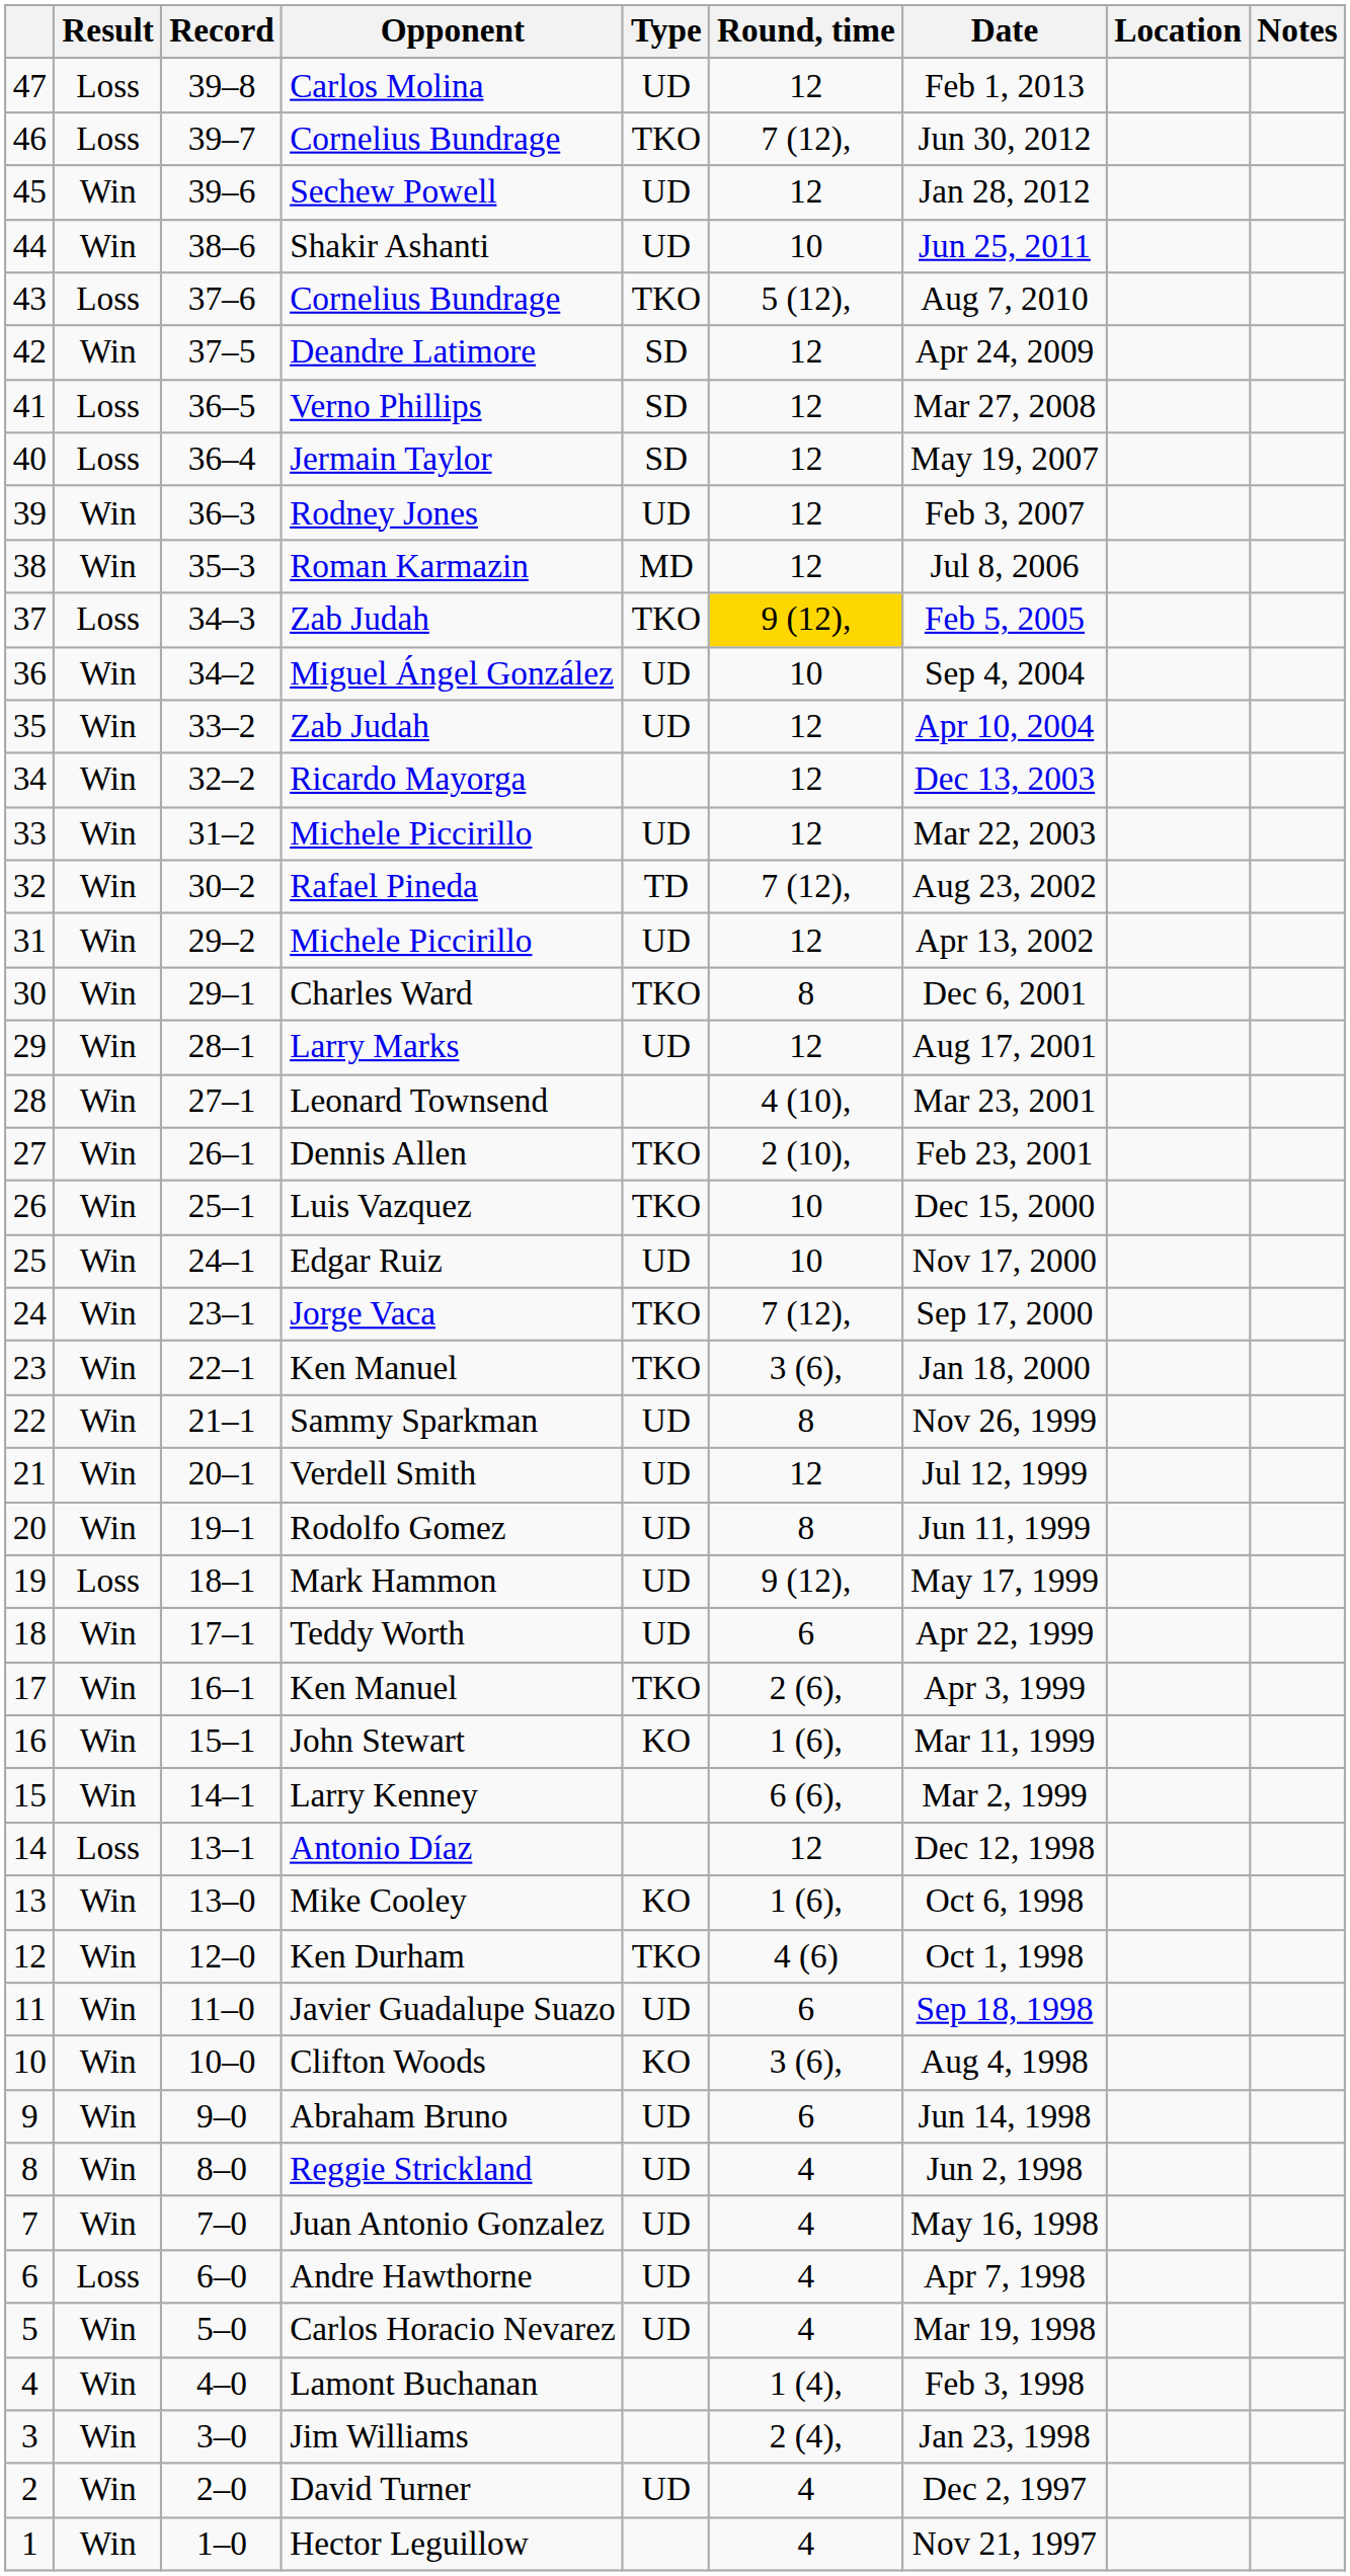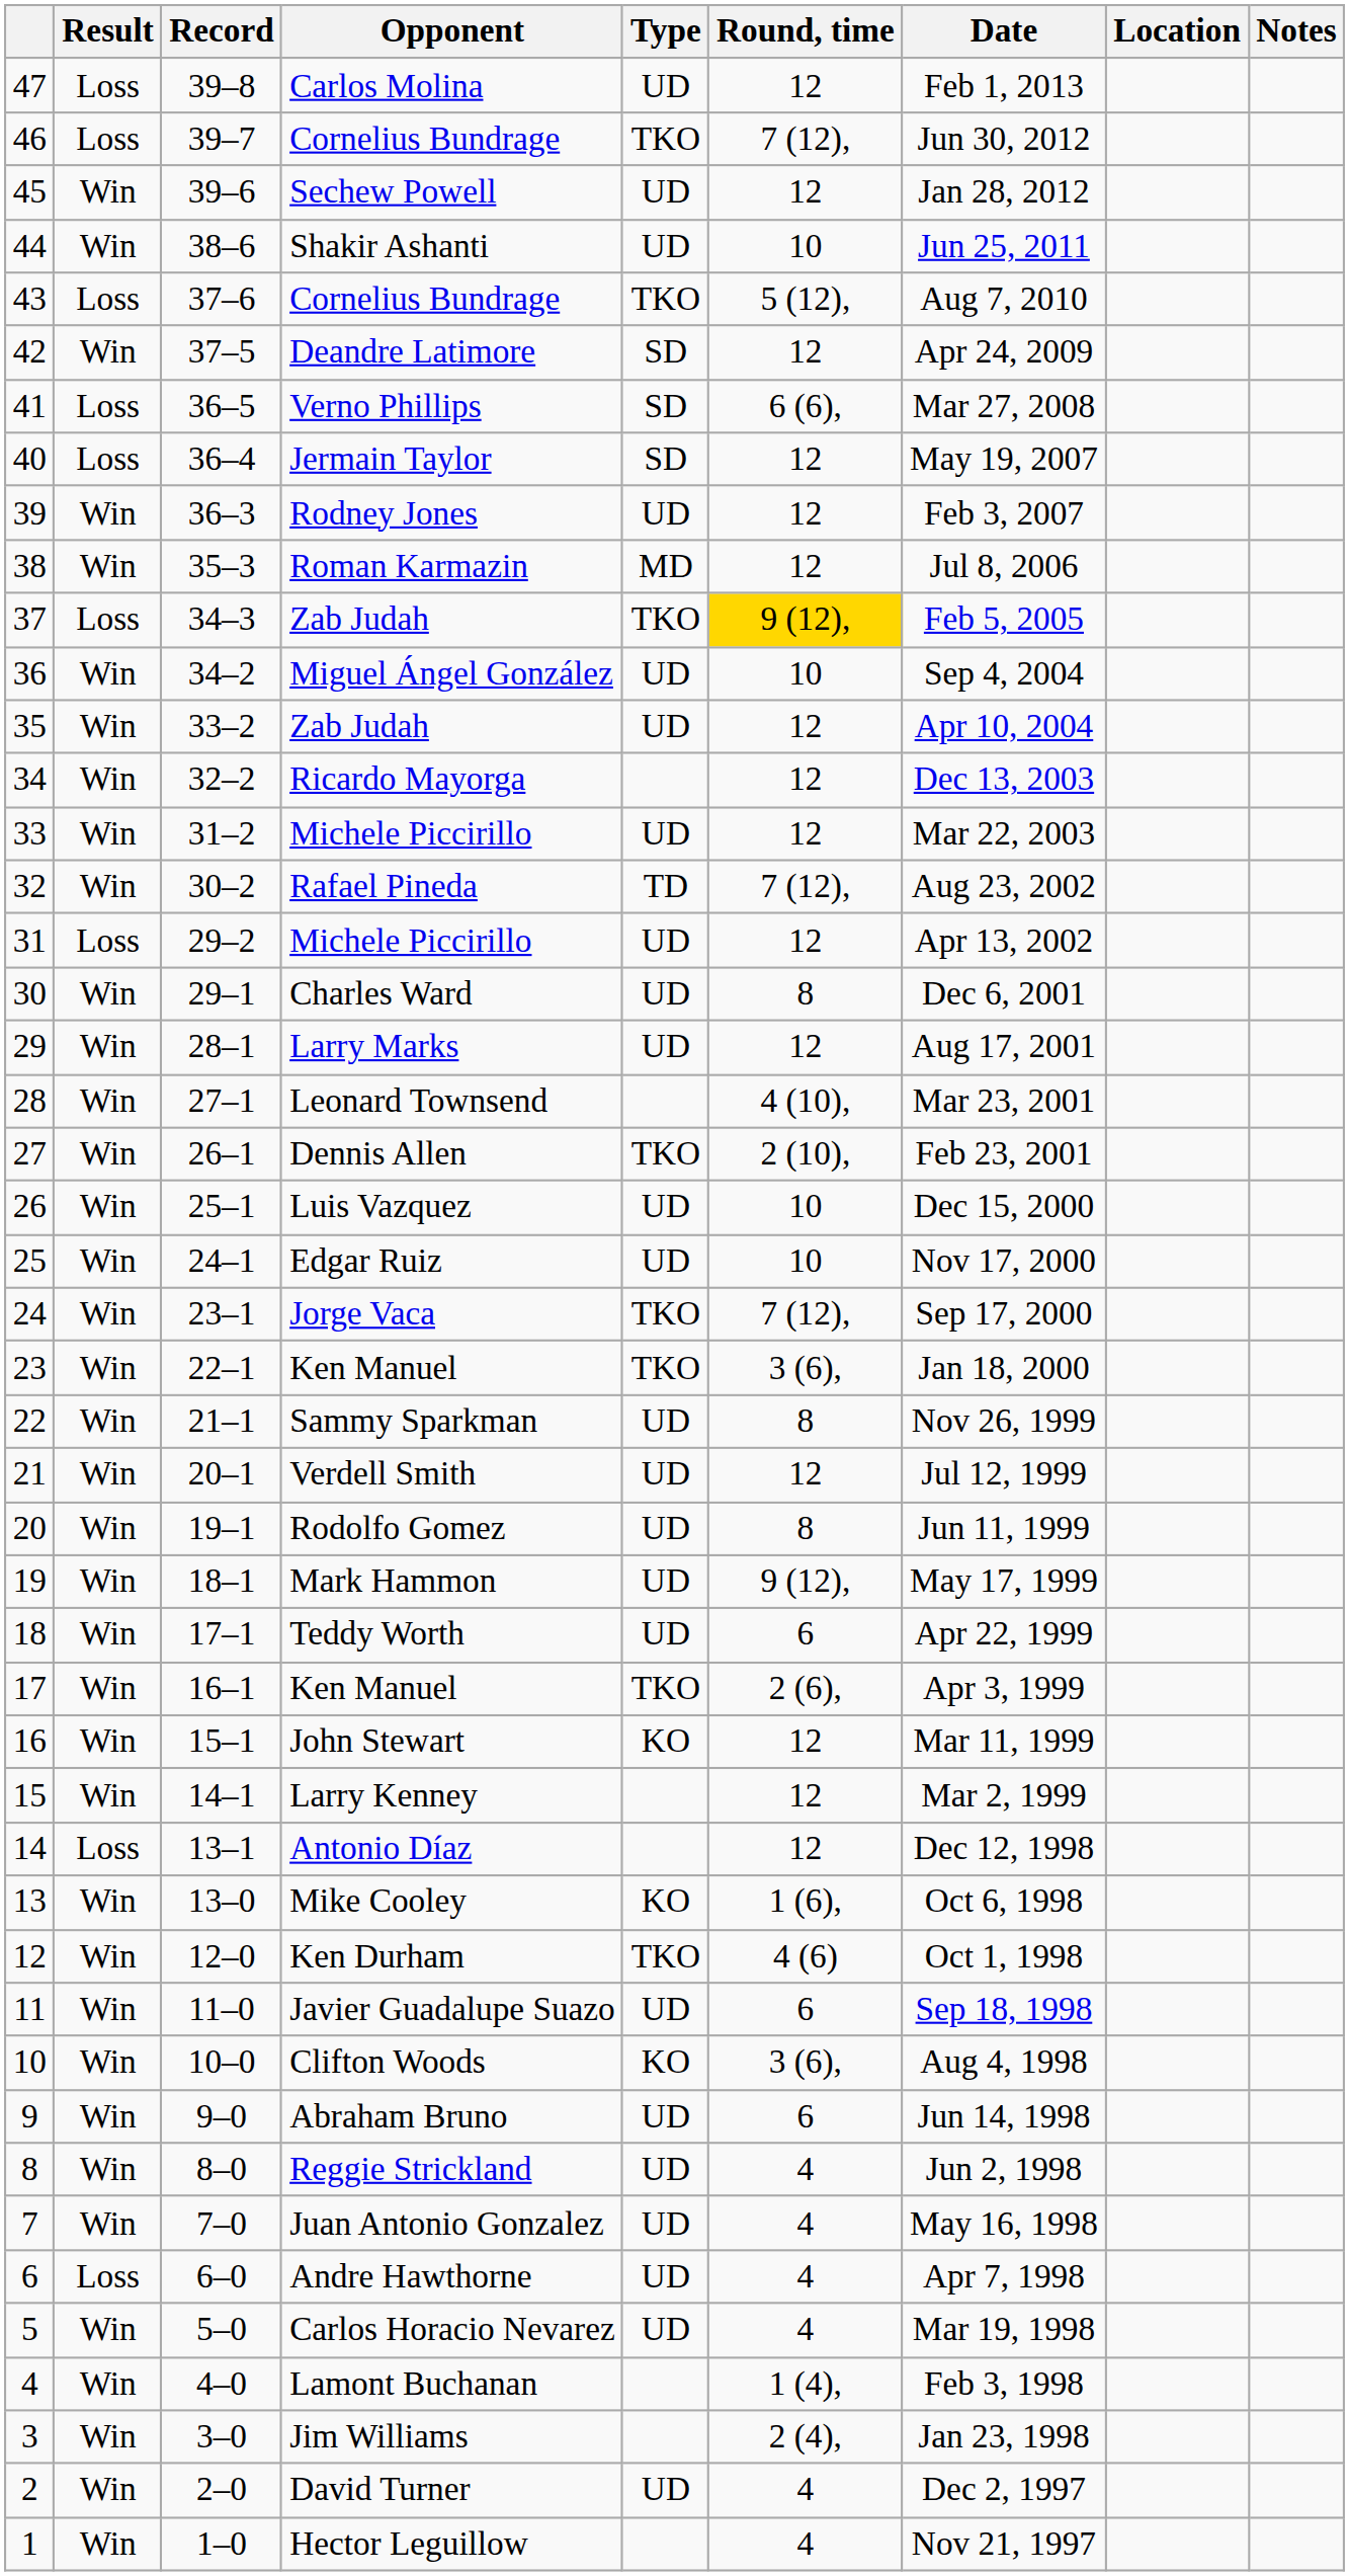 <table class="wikitable" style="text-align:center">
 <tr>
 <th></th>
 <th>Result</th>
 <th>Record</th>
 <th>Opponent</th>
 <th>Type</th>
 <th>Round, time</th>
 <th>Date</th>
 <th>Location</th>
 <th>Notes</th>
 </tr>
 <tr>
 <td>47</td>
 <td>Loss</td>
 <td>39–8</td>
 <td style="text-align:left;"><a href='#'>Carlos Molina</a></td>
 <td>UD</td>
 <td>12</td>
 <td>Feb 1, 2013</td>
 <td style="text-align:left;"></td>
 <td></td>
 </tr>
 <tr>
 <td>46</td>
 <td>Loss</td>
 <td>39–7</td>
 <td style="text-align:left;"><a href='#'>Cornelius Bundrage</a></td>
 <td>TKO</td>
 <td>7 (12), </td>
 <td>Jun 30, 2012</td>
 <td style="text-align:left;"></td>
 <td style="text-align:left;"></td>
 </tr>
 <tr>
 <td>45</td>
 <td>Win</td>
 <td>39–6</td>
 <td style="text-align:left;"><a href='#'>Sechew Powell</a></td>
 <td>UD</td>
 <td>12</td>
 <td>Jan 28, 2012</td>
 <td style="text-align:left;"></td>
 <td></td>
 </tr>
 <tr>
 <td>44</td>
 <td>Win</td>
 <td>38–6</td>
 <td style="text-align:left;">Shakir Ashanti</td>
 <td>UD</td>
 <td>10</td>
 <td><a href='#'>Jun 25, 2011</a></td>
 <td style="text-align:left;"></td>
 <td></td>
 </tr>
 <tr>
 <td>43</td>
 <td>Loss</td>
 <td>37–6</td>
 <td style="text-align:left;"><a href='#'>Cornelius Bundrage</a></td>
 <td>TKO</td>
 <td>5 (12), </td>
 <td>Aug 7, 2010</td>
 <td style="text-align:left;"></td>
 <td style="text-align:left;"></td>
 </tr>
 <tr>
 <td>42</td>
 <td>Win</td>
 <td>37–5</td>
 <td style="text-align:left;"><a href='#'>Deandre Latimore</a></td>
 <td>SD</td>
 <td>12</td>
 <td>Apr 24, 2009</td>
 <td style="text-align:left;"></td>
 <td style="text-align:left;"></td>
 </tr>
 <tr>
 <td>41</td>
 <td>Loss</td>
 <td>36–5</td>
 <td style="text-align:left;"><a href='#'>Verno Phillips</a></td>
 <td>SD</td>
-<td>12</td>
+<td>6 (6), </td>
 <td>Mar 27, 2008</td>
 <td style="text-align:left;"></td>
 <td style="text-align:left;"></td>
 </tr>
 <tr>
 <td>40</td>
 <td>Loss</td>
 <td>36–4</td>
 <td style="text-align:left;"><a href='#'>Jermain Taylor</a></td>
 <td>SD</td>
 <td>12</td>
 <td>May 19, 2007</td>
 <td style="text-align:left;"></td>
 <td style="text-align:left;"></td>
 </tr>
 <tr>
 <td>39</td>
 <td>Win</td>
 <td>36–3</td>
 <td style="text-align:left;"><a href='#'>Rodney Jones</a></td>
 <td>UD</td>
 <td>12</td>
 <td>Feb 3, 2007</td>
 <td style="text-align:left;"></td>
 <td style="text-align:left;"></td>
 </tr>
 <tr>
 <td>38</td>
 <td>Win</td>
 <td>35–3</td>
 <td style="text-align:left;"><a href='#'>Roman Karmazin</a></td>
 <td>MD</td>
 <td>12</td>
 <td>Jul 8, 2006</td>
 <td style="text-align:left;"></td>
 <td style="text-align:left;"></td>
 </tr>
 <tr>
 <td>37</td>
 <td>Loss</td>
 <td>34–3</td>
 <td style="text-align:left;"><a href='#'>Zab Judah</a></td>
 <td>TKO</td>
 <td style="background: gold;">9 (12), </td>
 <td><a href='#'>Feb 5, 2005</a></td>
 <td style="text-align:left;"></td>
 <td style="text-align:left;"></td>
 </tr>
 <tr>
 <td>36</td>
 <td>Win</td>
 <td>34–2</td>
 <td style="text-align:left;"><a href='#'>Miguel Ángel González</a></td>
 <td>UD</td>
 <td>10</td>
 <td>Sep 4, 2004</td>
 <td style="text-align:left;"></td>
 <td style="text-align:left;"></td>
 </tr>
 <tr>
 <td>35</td>
 <td>Win</td>
 <td>33–2</td>
 <td style="text-align:left;"><a href='#'>Zab Judah</a></td>
 <td>UD</td>
 <td>12</td>
 <td><a href='#'>Apr 10, 2004</a></td>
 <td style="text-align:left;"></td>
 <td style="text-align:left;"></td>
 </tr>
 <tr>
 <td>34</td>
 <td>Win</td>
 <td>32–2</td>
 <td style="text-align:left;"><a href='#'>Ricardo Mayorga</a></td>
 <td></td>
 <td>12</td>
 <td><a href='#'>Dec 13, 2003</a></td>
 <td style="text-align:left;"></td>
 <td style="text-align:left;"></td>
 </tr>
 <tr>
 <td>33</td>
 <td>Win</td>
 <td>31–2</td>
 <td style="text-align:left;"><a href='#'>Michele Piccirillo</a></td>
 <td>UD</td>
 <td>12</td>
 <td>Mar 22, 2003</td>
 <td style="text-align:left;"></td>
 <td style="text-align:left;"></td>
 </tr>
 <tr>
 <td>32</td>
 <td>Win</td>
 <td>30–2</td>
 <td style="text-align:left;"><a href='#'>Rafael Pineda</a></td>
 <td>TD</td>
 <td>7 (12), </td>
 <td>Aug 23, 2002</td>
 <td style="text-align:left;"></td>
 <td style="text-align:left;"></td>
 </tr>
 <tr>
 <td>31</td>
-<td>Win</td>
+<td>Loss</td>
 <td>29–2</td>
 <td style="text-align:left;"><a href='#'>Michele Piccirillo</a></td>
 <td>UD</td>
 <td>12</td>
 <td>Apr 13, 2002</td>
 <td style="text-align:left;"></td>
 <td style="text-align:left;"></td>
 </tr>
 <tr>
 <td>30</td>
 <td>Win</td>
 <td>29–1</td>
 <td style="text-align:left;">Charles Ward</td>
-<td>TKO</td>
+<td>UD</td>
 <td>8</td>
 <td>Dec 6, 2001</td>
 <td style="text-align:left;"></td>
 <td></td>
 </tr>
 <tr>
 <td>29</td>
 <td>Win</td>
 <td>28–1</td>
 <td style="text-align:left;"><a href='#'>Larry Marks</a></td>
 <td>UD</td>
 <td>12</td>
 <td>Aug 17, 2001</td>
 <td style="text-align:left;"></td>
 <td style="text-align:left;"></td>
 </tr>
 <tr>
 <td>28</td>
 <td>Win</td>
 <td>27–1</td>
 <td style="text-align:left;">Leonard Townsend</td>
 <td></td>
 <td>4 (10), </td>
 <td>Mar 23, 2001</td>
 <td style="text-align:left;"></td>
 <td></td>
 </tr>
 <tr>
 <td>27</td>
 <td>Win</td>
 <td>26–1</td>
 <td style="text-align:left;">Dennis Allen</td>
 <td>TKO</td>
 <td>2 (10), </td>
 <td>Feb 23, 2001</td>
 <td style="text-align:left;"></td>
 <td></td>
 </tr>
 <tr>
 <td>26</td>
 <td>Win</td>
 <td>25–1</td>
 <td style="text-align:left;">Luis Vazquez</td>
-<td>TKO</td>
+<td>UD</td>
 <td>10</td>
 <td>Dec 15, 2000</td>
 <td style="text-align:left;"></td>
 <td></td>
 </tr>
 <tr>
 <td>25</td>
 <td>Win</td>
 <td>24–1</td>
 <td style="text-align:left;">Edgar Ruiz</td>
 <td>UD</td>
 <td>10</td>
 <td>Nov 17, 2000</td>
 <td style="text-align:left;"></td>
 <td></td>
 </tr>
 <tr>
 <td>24</td>
 <td>Win</td>
 <td>23–1</td>
 <td style="text-align:left;"><a href='#'>Jorge Vaca</a></td>
 <td>TKO</td>
 <td>7 (12), </td>
 <td>Sep 17, 2000</td>
 <td style="text-align:left;"></td>
 <td style="text-align:left;"></td>
 </tr>
 <tr>
 <td>23</td>
 <td>Win</td>
 <td>22–1</td>
 <td style="text-align:left;">Ken Manuel</td>
 <td>TKO</td>
 <td>3 (6), </td>
 <td>Jan 18, 2000</td>
 <td style="text-align:left;"></td>
 <td></td>
 </tr>
 <tr>
 <td>22</td>
 <td>Win</td>
 <td>21–1</td>
 <td style="text-align:left;">Sammy Sparkman</td>
 <td>UD</td>
 <td>8</td>
 <td>Nov 26, 1999</td>
 <td style="text-align:left;"></td>
 <td></td>
 </tr>
 <tr>
 <td>21</td>
 <td>Win</td>
 <td>20–1</td>
 <td style="text-align:left;">Verdell Smith</td>
 <td>UD</td>
 <td>12</td>
 <td>Jul 12, 1999</td>
 <td style="text-align:left;"></td>
 <td></td>
 </tr>
 <tr>
 <td>20</td>
 <td>Win</td>
 <td>19–1</td>
 <td style="text-align:left;">Rodolfo Gomez</td>
 <td>UD</td>
 <td>8</td>
 <td>Jun 11, 1999</td>
 <td style="text-align:left;"></td>
 <td></td>
 </tr>
 <tr>
 <td>19</td>
-<td>Loss</td>
+<td>Win</td>
 <td>18–1</td>
 <td style="text-align:left;">Mark Hammon</td>
 <td>UD</td>
 <td>9 (12), </td>
 <td>May 17, 1999</td>
 <td style="text-align:left;"></td>
 <td style="text-align:left;"></td>
 </tr>
 <tr>
 <td>18</td>
 <td>Win</td>
 <td>17–1</td>
 <td style="text-align:left;">Teddy Worth</td>
 <td>UD</td>
 <td>6</td>
 <td>Apr 22, 1999</td>
 <td style="text-align:left;"></td>
 <td></td>
 </tr>
 <tr>
 <td>17</td>
 <td>Win</td>
 <td>16–1</td>
 <td style="text-align:left;">Ken Manuel</td>
 <td>TKO</td>
 <td>2 (6), </td>
 <td>Apr 3, 1999</td>
 <td style="text-align:left;"></td>
 <td></td>
 </tr>
 <tr>
 <td>16</td>
 <td>Win</td>
 <td>15–1</td>
 <td style="text-align:left;">John Stewart</td>
 <td>KO</td>
-<td>1 (6), </td>
+<td>12</td>
 <td>Mar 11, 1999</td>
 <td style="text-align:left;"></td>
 <td></td>
 </tr>
 <tr>
 <td>15</td>
 <td>Win</td>
 <td>14–1</td>
 <td style="text-align:left;">Larry Kenney</td>
 <td></td>
-<td>6 (6), </td>
+<td>12</td>
 <td>Mar 2, 1999</td>
 <td style="text-align:left;"></td>
 <td></td>
 </tr>
 <tr>
 <td>14</td>
 <td>Loss</td>
 <td>13–1</td>
 <td style="text-align:left;"><a href='#'>Antonio Díaz</a></td>
 <td></td>
 <td>12</td>
 <td>Dec 12, 1998</td>
 <td style="text-align:left;"></td>
 <td style="text-align:left;"></td>
 </tr>
 <tr>
 <td>13</td>
 <td>Win</td>
 <td>13–0</td>
 <td style="text-align:left;">Mike Cooley</td>
 <td>KO</td>
 <td>1 (6), </td>
 <td>Oct 6, 1998</td>
 <td style="text-align:left;"></td>
 <td></td>
 </tr>
 <tr>
 <td>12</td>
 <td>Win</td>
 <td>12–0</td>
 <td style="text-align:left;">Ken Durham</td>
 <td>TKO</td>
 <td>4 (6)</td>
 <td>Oct 1, 1998</td>
 <td style="text-align:left;"></td>
 <td></td>
 </tr>
 <tr>
 <td>11</td>
 <td>Win</td>
 <td>11–0</td>
 <td style="text-align:left;">Javier Guadalupe Suazo</td>
 <td>UD</td>
 <td>6</td>
 <td><a href='#'>Sep 18, 1998</a></td>
 <td style="text-align:left;"></td>
 <td></td>
 </tr>
 <tr>
 <td>10</td>
 <td>Win</td>
 <td>10–0</td>
 <td style="text-align:left;">Clifton Woods</td>
 <td>KO</td>
 <td>3 (6), </td>
 <td>Aug 4, 1998</td>
 <td style="text-align:left;"></td>
 <td></td>
 </tr>
 <tr>
 <td>9</td>
 <td>Win</td>
 <td>9–0</td>
 <td style="text-align:left;">Abraham Bruno</td>
 <td>UD</td>
 <td>6</td>
 <td>Jun 14, 1998</td>
 <td style="text-align:left;"></td>
 <td></td>
 </tr>
 <tr>
 <td>8</td>
 <td>Win</td>
 <td>8–0</td>
 <td style="text-align:left;"><a href='#'>Reggie Strickland</a></td>
 <td>UD</td>
 <td>4</td>
 <td>Jun 2, 1998</td>
 <td style="text-align:left;"></td>
 <td></td>
 </tr>
 <tr>
 <td>7</td>
 <td>Win</td>
 <td>7–0</td>
 <td style="text-align:left;">Juan Antonio Gonzalez</td>
 <td>UD</td>
 <td>4</td>
 <td>May 16, 1998</td>
 <td style="text-align:left;"></td>
 <td></td>
 </tr>
 <tr>
 <td>6</td>
 <td>Loss</td>
 <td>6–0</td>
 <td style="text-align:left;">Andre Hawthorne</td>
 <td>UD</td>
 <td>4</td>
 <td>Apr 7, 1998</td>
 <td style="text-align:left;"></td>
 <td></td>
 </tr>
 <tr>
 <td>5</td>
 <td>Win</td>
 <td>5–0</td>
 <td style="text-align:left;">Carlos Horacio Nevarez</td>
 <td>UD</td>
 <td>4</td>
 <td>Mar 19, 1998</td>
 <td style="text-align:left;"></td>
 <td></td>
 </tr>
 <tr>
 <td>4</td>
 <td>Win</td>
 <td>4–0</td>
 <td style="text-align:left;">Lamont Buchanan</td>
 <td></td>
 <td>1 (4), </td>
 <td>Feb 3, 1998</td>
 <td style="text-align:left;"></td>
 <td></td>
 </tr>
 <tr>
 <td>3</td>
 <td>Win</td>
 <td>3–0</td>
 <td style="text-align:left;">Jim Williams</td>
 <td></td>
 <td>2 (4), </td>
 <td>Jan 23, 1998</td>
 <td style="text-align:left;"></td>
 <td></td>
 </tr>
 <tr>
 <td>2</td>
 <td>Win</td>
 <td>2–0</td>
 <td style="text-align:left;">David Turner</td>
 <td>UD</td>
 <td>4</td>
 <td>Dec 2, 1997</td>
 <td style="text-align:left;"></td>
 <td></td>
 </tr>
 <tr>
 <td>1</td>
 <td>Win</td>
 <td>1–0</td>
 <td style="text-align:left;">Hector Leguillow</td>
 <td></td>
 <td>4</td>
 <td>Nov 21, 1997</td>
 <td style="text-align:left;"></td>
 <td></td>
 </tr>
 </table>
